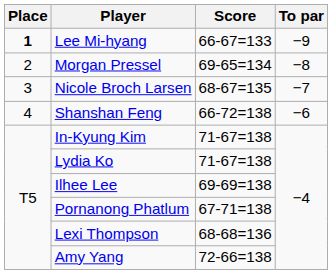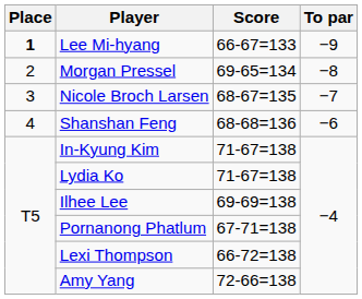 <table class="wikitable">
 <tr>
 <th>Place</th>
 <th>Player</th>
 <th>Score</th>
 <th>To par</th>
 </tr>
 <tr>
 <td align=center><strong>1</strong></td>
 <td> <a href='#'>Lee Mi-hyang</a></td>
 <td>66-67=133</td>
 <td align=center>−9</td>
 </tr>
 <tr>
 <td align=center>2</td>
 <td> <a href='#'>Morgan Pressel</a></td>
 <td>69-65=134</td>
 <td align=center>−8</td>
 </tr>
 <tr>
 <td align=center>3</td>
 <td> <a href='#'>Nicole Broch Larsen</a></td>
 <td>68-67=135</td>
 <td align=center>−7</td>
 </tr>
 <tr>
 <td align=center>4</td>
 <td> <a href='#'>Shanshan Feng</a></td>
-<td>66-72=138</td>
+<td>68-68=136</td>
 <td align=center>−6</td>
 </tr>
 <tr>
 <td rowspan=6 align=center>T5</td>
 <td> <a href='#'>In-Kyung Kim</a></td>
 <td>71-67=138</td>
 <td rowspan=6 align=center>−4</td>
 </tr>
 <tr>
 <td> <a href='#'>Lydia Ko</a></td>
 <td>71-67=138</td>
 </tr>
 <tr>
 <td> <a href='#'>Ilhee Lee</a></td>
 <td>69-69=138</td>
 </tr>
 <tr>
 <td> <a href='#'>Pornanong Phatlum</a></td>
 <td>67-71=138</td>
 </tr>
 <tr>
 <td> <a href='#'>Lexi Thompson</a></td>
-<td>68-68=136</td>
+<td>66-72=138</td>
 </tr>
 <tr>
 <td> <a href='#'>Amy Yang</a></td>
 <td>72-66=138</td>
 </tr>
 </table>
